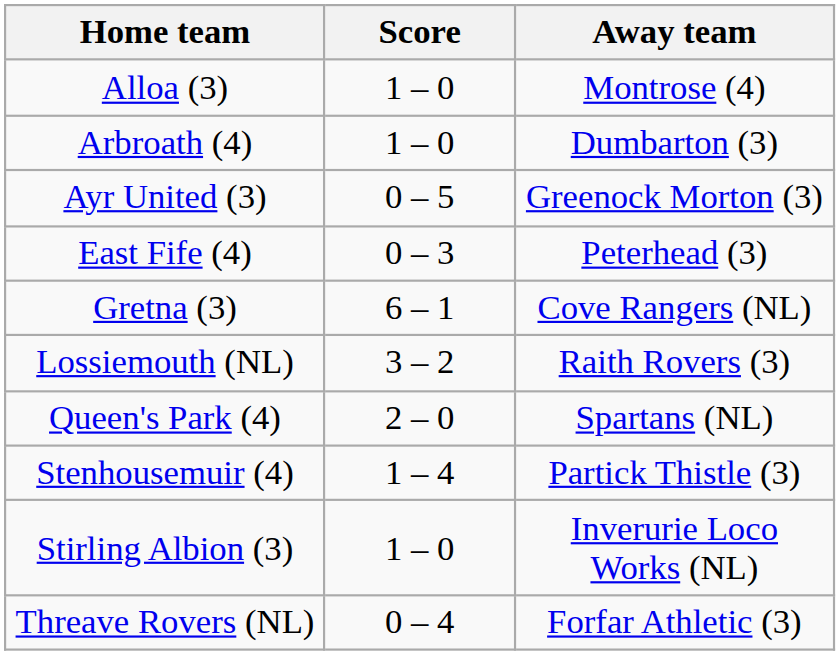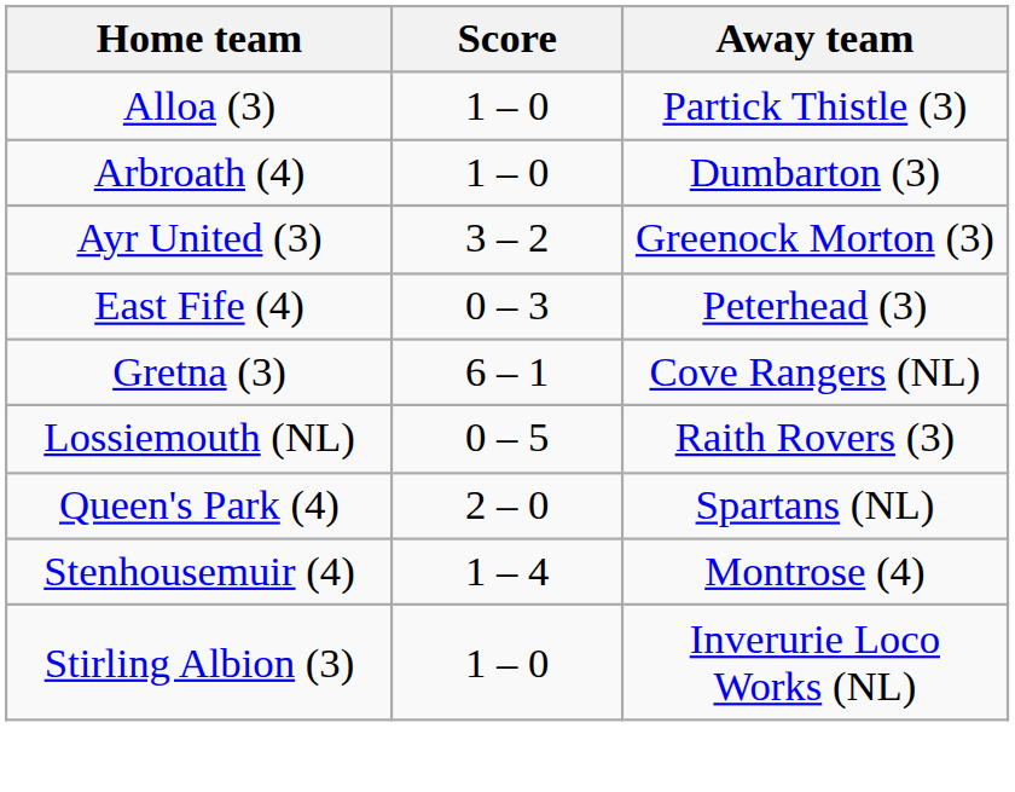 <table class="wikitable" style="text-align: center">
 <tr>
 <th width=140>Home team</th>
 <th width=80>Score</th>
 <th width=140>Away team</th>
 </tr>
 <tr>
 <td><a href='#'>Alloa</a> (3)</td>
 <td>1 – 0</td>
-<td><a href='#'>Montrose</a> (4)</td>
+<td><a href='#'>Partick Thistle</a> (3)</td>
 </tr>
 <tr>
 <td><a href='#'>Arbroath</a> (4)</td>
 <td>1 – 0</td>
 <td><a href='#'>Dumbarton</a> (3)</td>
 </tr>
 <tr>
 <td><a href='#'>Ayr United</a> (3)</td>
-<td>0 – 5</td>
+<td>3 – 2</td>
 <td><a href='#'>Greenock Morton</a> (3)</td>
 </tr>
 <tr>
 <td><a href='#'>East Fife</a> (4)</td>
 <td>0 – 3</td>
 <td><a href='#'>Peterhead</a> (3)</td>
 </tr>
 <tr>
 <td><a href='#'>Gretna</a> (3)</td>
 <td>6 – 1</td>
 <td><a href='#'>Cove Rangers</a> (NL)</td>
 </tr>
 <tr>
 <td><a href='#'>Lossiemouth</a> (NL)</td>
-<td>3 – 2</td>
+<td>0 – 5</td>
 <td><a href='#'>Raith Rovers</a> (3)</td>
 </tr>
 <tr>
 <td><a href='#'>Queen's Park</a> (4)</td>
 <td>2 – 0</td>
 <td><a href='#'>Spartans</a> (NL)</td>
 </tr>
 <tr>
 <td><a href='#'>Stenhousemuir</a> (4)</td>
 <td>1 – 4</td>
-<td><a href='#'>Partick Thistle</a> (3)</td>
+<td><a href='#'>Montrose</a> (4)</td>
 </tr>
 <tr>
 <td><a href='#'>Stirling Albion</a> (3)</td>
 <td>1 – 0</td>
 <td><a href='#'>Inverurie Loco Works</a> (NL)</td>
 </tr>
-<tr>
-<td><a href='#'>Threave Rovers</a> (NL)</td>
-<td>0 – 4</td>
-<td><a href='#'>Forfar Athletic</a> (3)</td>
-</tr>
 </table>
